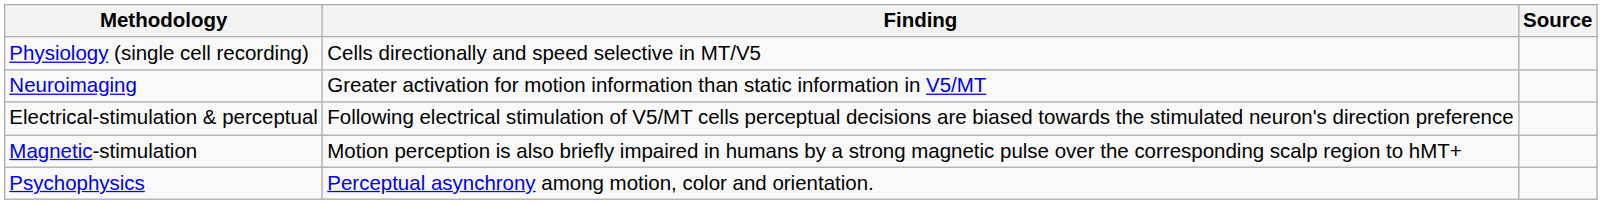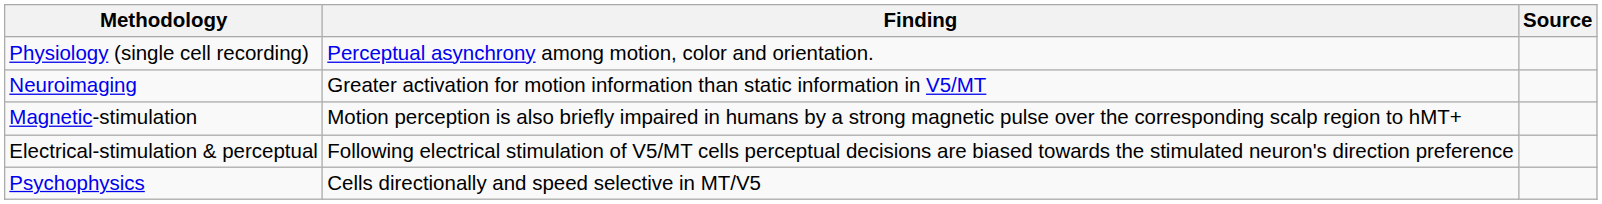 <table class="wikitable">
 <tr>
 <th>Methodology</th>
 <th>Finding</th>
 <th>Source</th>
 </tr>
 <tr>
 <td><a href='#'>Physiology</a> (single cell recording)</td>
-<td>Cells directionally and speed selective in MT/V5</td>
+<td><a href='#'>Perceptual asynchrony</a> among motion, color and orientation.</td>
 <td></td>
 </tr>
 <tr>
 <td><a href='#'>Neuroimaging</a></td>
 <td>Greater activation for motion information than static information in <a href='#'>V5/MT</a></td>
 <td></td>
 </tr>
 <tr>
+<td><a href='#'>Magnetic</a>-stimulation</td>
+<td>Motion perception is also briefly impaired in humans by a strong magnetic pulse over the corresponding scalp region to hMT+</td>
+<td></td>
+</tr>
+<tr>
 <td>Electrical-stimulation & perceptual</td>
 <td>Following electrical stimulation of V5/MT cells perceptual decisions are biased towards the stimulated neuron's direction preference</td>
 <td></td>
 </tr>
 <tr>
-<td><a href='#'>Magnetic</a>-stimulation</td>
-<td>Motion perception is also briefly impaired in humans by a strong magnetic pulse over the corresponding scalp region to hMT+</td>
-<td></td>
-</tr>
-<tr>
 <td><a href='#'>Psychophysics</a></td>
-<td><a href='#'>Perceptual asynchrony</a> among motion, color and orientation.</td>
+<td>Cells directionally and speed selective in MT/V5</td>
 <td></td>
 </tr>
 </table>
